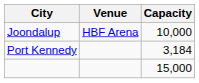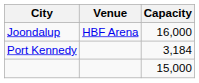 <table class="wikitable">
 <tr>
 <th>City </th>
 <th>Venue </th>
 <th>Capacity</th>
 </tr>
 <tr>
 <td><a href='#'>Joondalup</a></td>
 <td><a href='#'>HBF Arena</a></td>
-<td align=right>10,000</td>
+<td align=right>16,000</td>
 </tr>
 <tr>
 <td><a href='#'>Port Kennedy</a></td>
 <td></td>
 <td align=right>3,184</td>
 </tr>
 <tr>
 <td></td>
 <td></td>
 <td align=right>15,000</td>
 </tr>
 </table>
